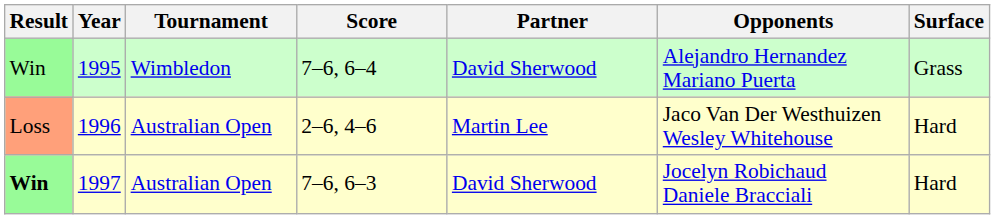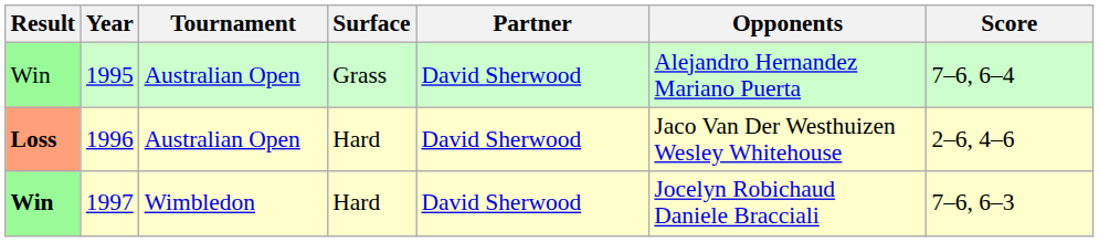 <table class="sortable wikitable">
 <tr>
 <th style="width:40px;">Result</th>
 <th style="width:30px;">Year</th>
 <th style="width:120px;">Tournament</th>
-<th style="width:105px;" class="unsortable">Score</th>
+<th style="width:50px;">Surface</th>
 <th style="width:150px;">Partner</th>
 <th style="width:180px;">Opponents</th>
-<th style="width:50px;">Surface</th>
+<th style="width:105px;" class="unsortable">Score</th>
 </tr>
 <tr style="background:#ccffcc;">
 <td style="background:#98fb98;">Win</td>
 <td><a href='#'>1995</a></td>
-<td><a href='#'>Wimbledon</a></td>
-<td>7–6, 6–4</td>
+<td><a href='#'>Australian Open</a></td>
+<td>Grass</td>
 <td> <a href='#'>David Sherwood</a></td>
 <td> <a href='#'>Alejandro Hernandez</a> <br>  <a href='#'>Mariano Puerta</a></td>
-<td>Grass</td>
+<td>7–6, 6–4</td>
 </tr>
 <tr style="background:#ffffcc;">
-<td style="background:#ffa07a;">Loss</td>
+<td style="background:#ffa07a;"><strong>Loss</strong></td>
 <td><a href='#'>1996</a></td>
 <td><a href='#'>Australian Open</a></td>
+<td>Hard</td>
+<td> <a href='#'>David Sherwood</a></td>
+<td> Jaco Van Der Westhuizen <br>  <a href='#'>Wesley Whitehouse</a></td>
 <td>2–6, 4–6</td>
-<td> <a href='#'>Martin Lee</a></td>
-<td> Jaco Van Der Westhuizen <br>  <a href='#'>Wesley Whitehouse</a></td>
-<td>Hard</td>
 </tr>
 <tr style="background:#ffffcc;">
 <td style="background:#98fb98;"><strong>Win</strong></td>
 <td><a href='#'>1997</a></td>
-<td><a href='#'>Australian Open</a></td>
-<td>7–6, 6–3</td>
+<td><a href='#'>Wimbledon</a></td>
+<td>Hard</td>
 <td> <a href='#'>David Sherwood</a></td>
 <td> <a href='#'>Jocelyn Robichaud</a> <br>  <a href='#'>Daniele Bracciali</a></td>
-<td>Hard</td>
+<td>7–6, 6–3</td>
 </tr>
 </table>
